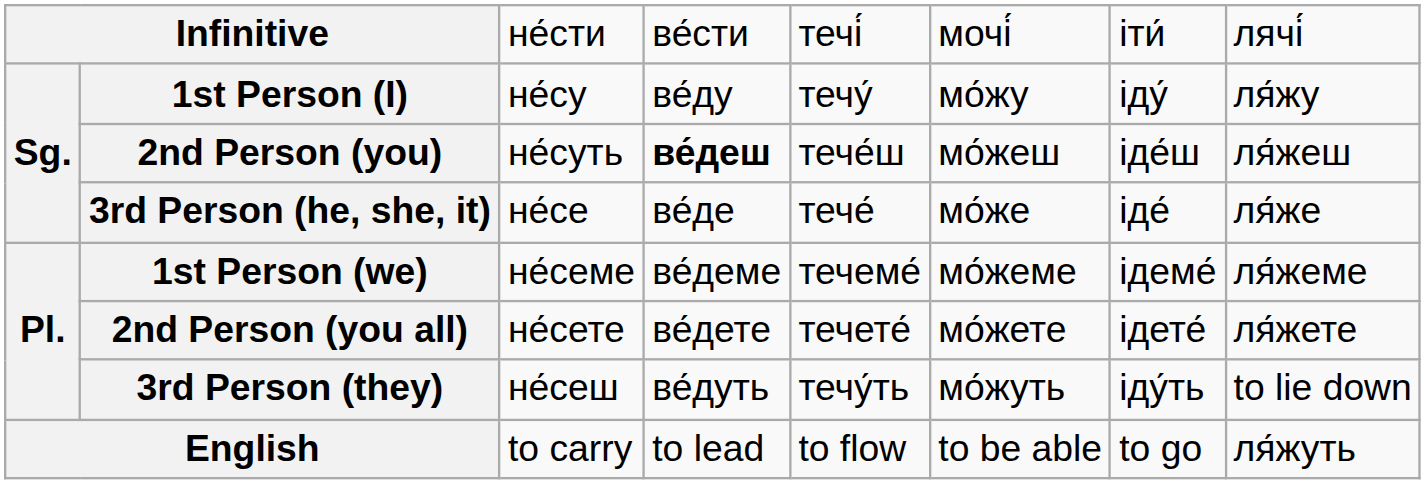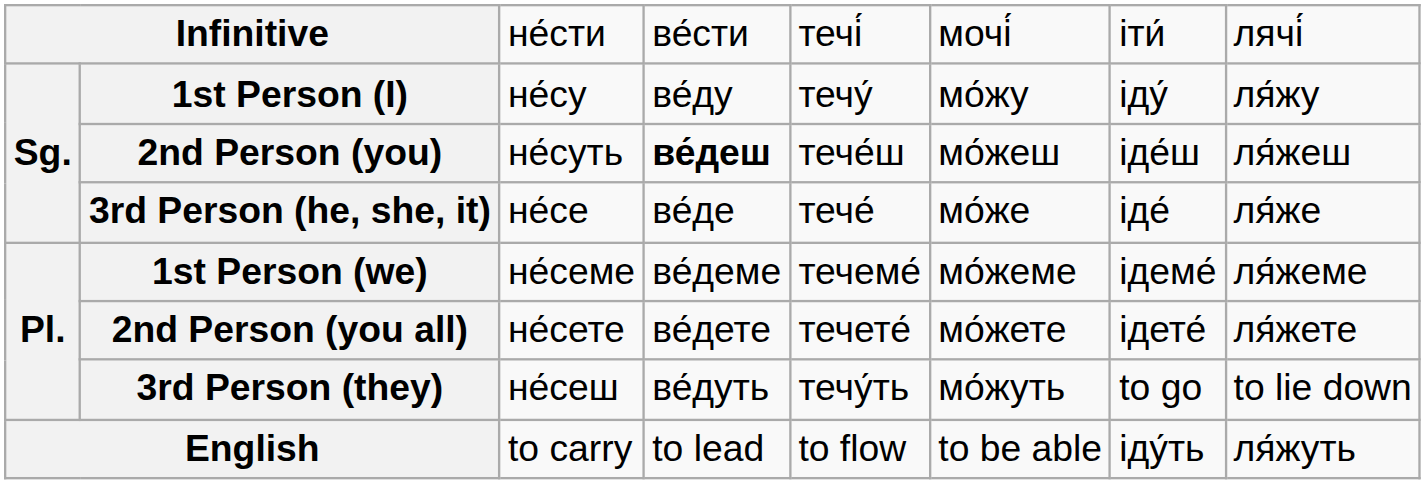 <table class=wikitable>
 <tr>
 <th colspan="2">Infinitive</th>
 <td>не́сти</td>
 <td>ве́сти</td>
 <td>течі́</td>
 <td>мочі́</td>
 <td>іти́</td>
 <td>лячі́</td>
 </tr>
 <tr>
 <th rowspan="3">Sg.</th>
 <th>1st Person (I)</th>
 <td>не́су</td>
 <td>ве́ду</td>
 <td>течу́</td>
 <td>мо́жу</td>
 <td>іду́</td>
 <td>ля́жу</td>
 </tr>
 <tr>
 <th>2nd Person (you)</th>
 <td>не́суть</td>
 <td><strong>ве́деш</strong></td>
 <td>тече́ш</td>
 <td>мо́жеш</td>
 <td>іде́ш</td>
 <td>ля́жеш</td>
 </tr>
 <tr>
 <th>3rd Person (he, she, it)</th>
 <td>не́се</td>
 <td>ве́де</td>
 <td>тече́</td>
 <td>мо́же</td>
 <td>іде́</td>
 <td>ля́же</td>
 </tr>
 <tr>
 <th rowspan="3">Pl.</th>
 <th>1st Person (we)</th>
 <td>не́семе</td>
 <td>ве́деме</td>
 <td>течеме́</td>
 <td>мо́жеме</td>
 <td>ідеме́</td>
 <td>ля́жеме</td>
 </tr>
 <tr>
 <th>2nd Person (you all)</th>
 <td>не́сете</td>
 <td>ве́дете</td>
 <td>течете́</td>
 <td>мо́жете</td>
 <td>ідете́</td>
 <td>ля́жете</td>
 </tr>
 <tr>
 <th>3rd Person (they)</th>
 <td>не́сеш</td>
 <td>ве́дуть</td>
 <td>течу́ть</td>
 <td>мо́жуть</td>
-<td>іду́ть</td>
+<td>to go</td>
 <td>to lie down</td>
 </tr>
 <tr>
 <th colspan="2">English</th>
 <td>to carry</td>
 <td>to lead</td>
 <td>to flow</td>
 <td>to be able</td>
-<td>to go</td>
+<td>іду́ть</td>
 <td>ля́жуть</td>
 </tr>
 </table>
